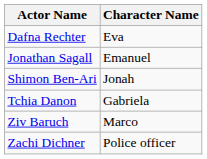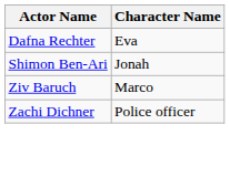 <table class="wikitable">
 <tr>
 <th>Actor Name</th>
 <th>Character Name</th>
 </tr>
 <tr>
 <td><a href='#'>Dafna Rechter</a></td>
 <td>Eva</td>
 </tr>
 <tr>
-<td><a href='#'>Jonathan Sagall</a></td>
-<td>Emanuel</td>
-</tr>
-<tr>
 <td><a href='#'>Shimon Ben-Ari</a></td>
 <td>Jonah</td>
-</tr>
-<tr>
-<td><a href='#'>Tchia Danon</a></td>
-<td>Gabriela</td>
 </tr>
 <tr>
 <td><a href='#'>Ziv Baruch</a></td>
 <td>Marco</td>
 </tr>
 <tr>
 <td><a href='#'>Zachi Dichner</a></td>
 <td>Police officer</td>
 </tr>
 </table>
